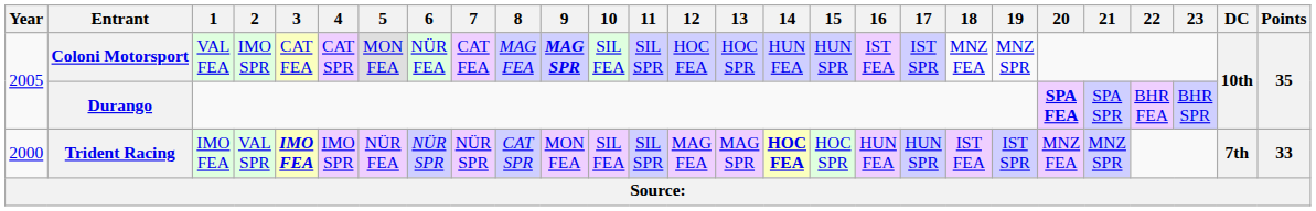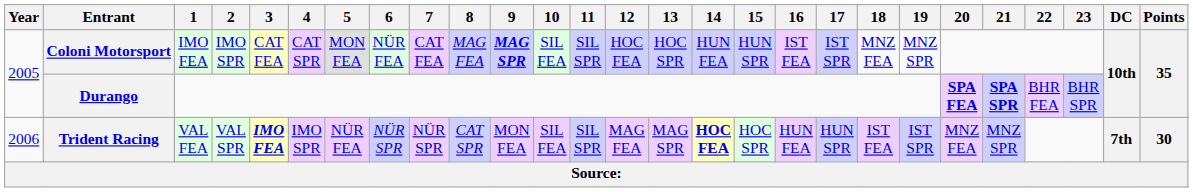 <table class="wikitable" style="text-align:center; font-size:85%">
 <tr>
 <th>Year</th>
 <th>Entrant</th>
 <th>1</th>
 <th>2</th>
 <th>3</th>
 <th>4</th>
 <th>5</th>
 <th>6</th>
 <th>7</th>
 <th>8</th>
 <th>9</th>
 <th>10</th>
 <th>11</th>
 <th>12</th>
 <th>13</th>
 <th>14</th>
 <th>15</th>
 <th>16</th>
 <th>17</th>
 <th>18</th>
 <th>19</th>
 <th>20</th>
 <th>21</th>
 <th>22</th>
 <th>23</th>
 <th>DC</th>
 <th>Points</th>
 </tr>
 <tr>
 <td rowspan=2><a href='#'>2005</a></td>
 <th nowrap><a href='#'>Coloni Motorsport</a></th>
-<td style="background:#dfffdf;"><a href='#'>VAL<br>FEA</a><br></td>
+<td style="background:#dfffdf;"><a href='#'>IMO<br>FEA</a><br></td>
 <td style="background:#dfffdf;"><a href='#'>IMO<br>SPR</a><br></td>
 <td style="background:#fbffbf;"><a href='#'>CAT<br>FEA</a><br></td>
 <td style="background:#efcfff;"><a href='#'>CAT<br>SPR</a><br></td>
 <td style="background:#dfdfdf;"><a href='#'>MON<br>FEA</a><br></td>
 <td style="background:#dfffdf;"><a href='#'>NÜR<br>FEA</a><br></td>
 <td style="background:#efcfff;"><a href='#'>CAT<br>FEA</a><br></td>
 <td style="background:#cfcfff;"><em><a href='#'>MAG<br>FEA</a></em><br></td>
 <td style="background:#cfcfff;"><strong><em><a href='#'>MAG<br>SPR</a></em><br></strong></td>
 <td style="background:#dfffdf;"><a href='#'>SIL<br>FEA</a><br></td>
 <td style="background:#cfcfff;"><a href='#'>SIL<br>SPR</a><br></td>
 <td style="background:#cfcfff;"><a href='#'>HOC<br>FEA</a><br></td>
 <td style="background:#cfcfff;"><a href='#'>HOC<br>SPR</a><br></td>
 <td style="background:#cfcfff;"><a href='#'>HUN<br>FEA</a><br></td>
 <td style="background:#cfcfff;"><a href='#'>HUN<br>SPR</a><br></td>
 <td style="background:#efcfff;"><a href='#'>IST<br>FEA</a><br></td>
 <td style="background:#cfcfff;"><a href='#'>IST<br>SPR</a><br></td>
 <td><a href='#'>MNZ<br>FEA</a></td>
 <td><a href='#'>MNZ<br>SPR</a></td>
 <td colspan=4></td>
 <th rowspan=2>10th</th>
 <th rowspan=2>35</th>
 </tr>
 <tr>
 <th nowrap><a href='#'>Durango</a></th>
 <td colspan=19></td>
 <td style="background:#efcfff;"><strong><a href='#'>SPA<br>FEA</a></strong><br></td>
-<td style="background:#cfcfff;"><a href='#'>SPA<br>SPR</a><br></td>
+<td style="background:#cfcfff;"><strong><a href='#'>SPA<br>SPR</a><br></strong></td>
 <td style="background:#efcfff;"><a href='#'>BHR<br>FEA</a><br></td>
 <td style="background:#cfcfff;"><a href='#'>BHR<br>SPR</a><br></td>
 </tr>
 <tr>
-<td><a href='#'>2000</a></td>
+<td><a href='#'>2006</a></td>
 <th nowrap><a href='#'>Trident Racing</a></th>
-<td style="background:#dfffdf;"><a href='#'>IMO<br>FEA</a><br></td>
+<td style="background:#dfffdf;"><a href='#'>VAL<br>FEA</a><br></td>
 <td style="background:#dfffdf;"><a href='#'>VAL<br>SPR</a><br></td>
 <td style="background:#fbffbf;"><strong><em><a href='#'>IMO<br>FEA</a></em></strong><br></td>
 <td style="background:#efcfff;"><a href='#'>IMO<br>SPR</a><br></td>
 <td style="background:#efcfff;"><a href='#'>NÜR<br>FEA</a><br></td>
 <td style="background:#cfcfff;"><em><a href='#'>NÜR<br>SPR</a></em><br></td>
 <td style="background:#efcfff;"><a href='#'>NÜR<br>SPR</a><br></td>
 <td style="background:#cfcfff;"><em><a href='#'>CAT<br>SPR</a></em><br></td>
 <td style="background:#efcfff;"><a href='#'>MON<br>FEA</a><br></td>
 <td style="background:#efcfff;"><a href='#'>SIL<br>FEA</a><br></td>
 <td style="background:#cfcfff;"><a href='#'>SIL<br>SPR</a><br></td>
 <td style="background:#efcfff;"><a href='#'>MAG<br>FEA</a><br></td>
 <td style="background:#efcfff;"><a href='#'>MAG<br>SPR</a><br></td>
 <td style="background:#fbffbf;"><strong><a href='#'>HOC<br>FEA</a></strong><br></td>
 <td style="background:#dfffdf;"><a href='#'>HOC<br>SPR</a><br></td>
 <td style="background:#efcfff;"><a href='#'>HUN<br>FEA</a><br></td>
 <td style="background:#cfcfff;"><a href='#'>HUN<br>SPR</a><br></td>
 <td style="background:#efcfff;"><a href='#'>IST<br>FEA</a><br></td>
 <td style="background:#cfcfff;"><a href='#'>IST<br>SPR</a><br></td>
 <td style="background:#efcfff;"><a href='#'>MNZ<br>FEA</a><br></td>
 <td style="background:#cfcfff;"><a href='#'>MNZ<br>SPR</a><br></td>
 <td colspan=2></td>
 <th>7th</th>
-<th>33</th>
+<th>30</th>
 </tr>
 <tr>
 <th colspan="27">Source:</th>
 </tr>
 </table>
